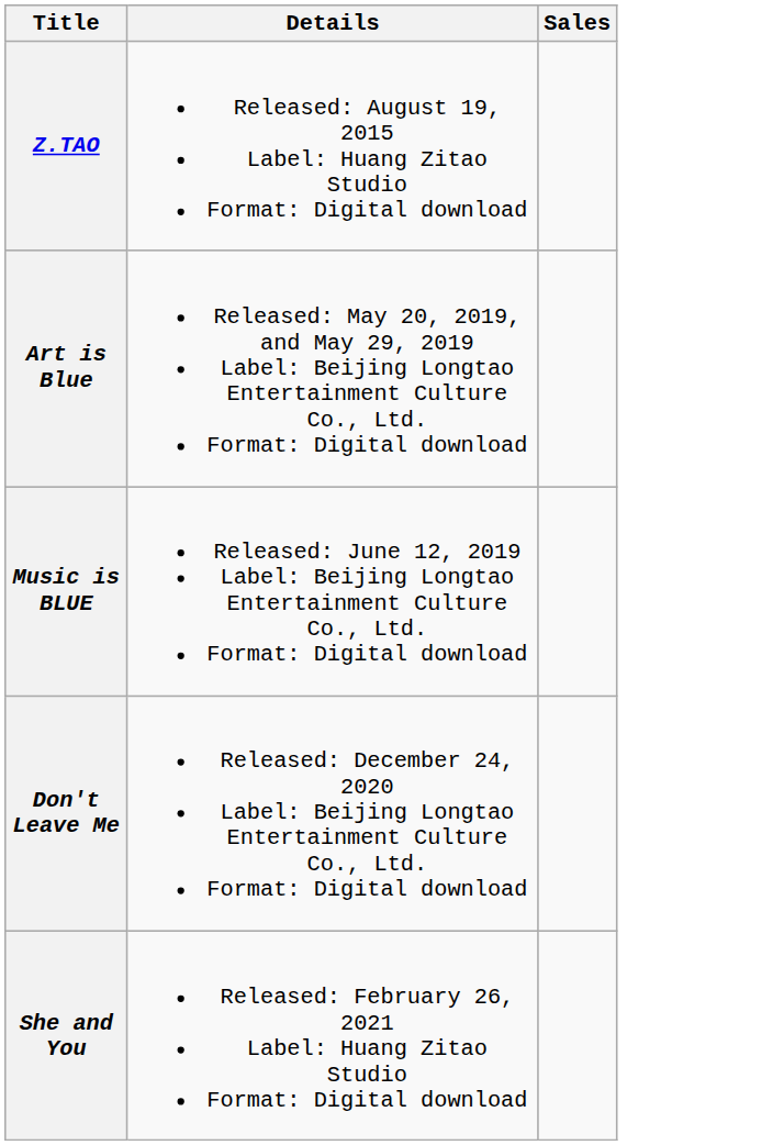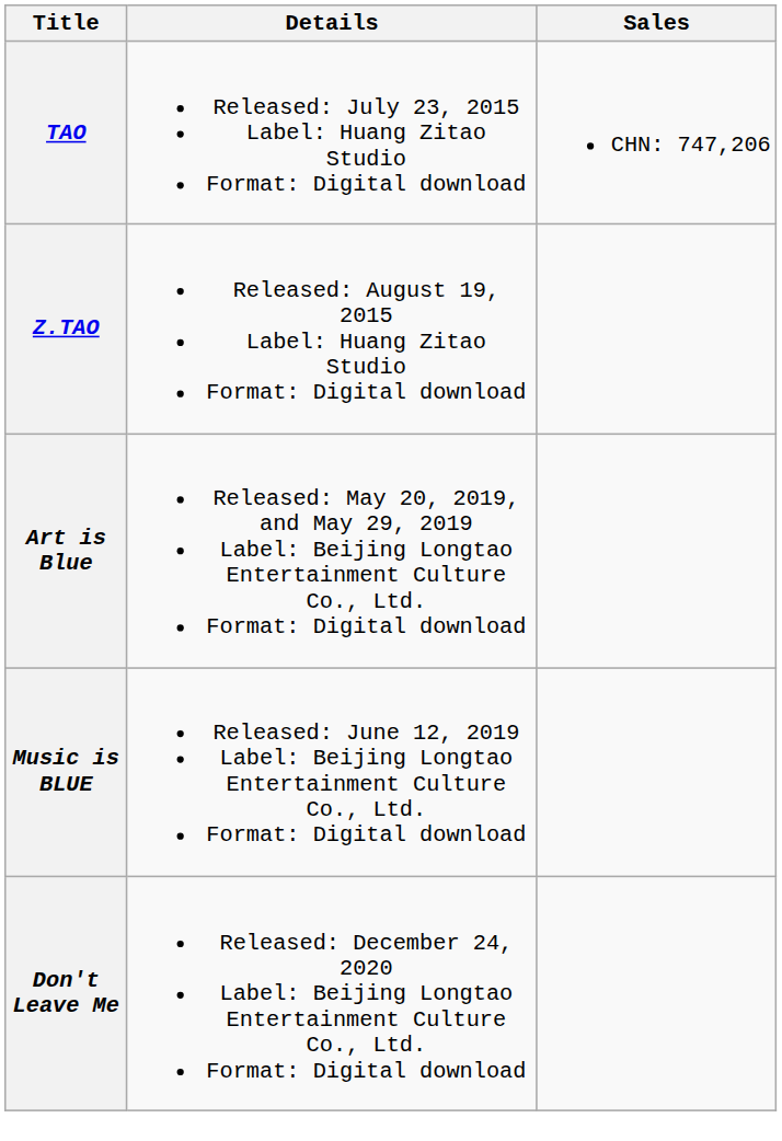 <table class="wikitable plainrowheaders" style="text-align:center;">
 <tr>
 <th scope="col" style="width:5em;">Title</th>
 <th scope="col" style="width:18em;">Details</th>
 <th scope="col">Sales</th>
+</tr>
+<tr>
+<th scope="row"><em><a href='#'>TAO</a></em></th>
+<td><br><ul><li>Released: July 23, 2015</li><li>Label: Huang Zitao Studio</li><li>Format: Digital download</li></ul></td>
+<td><br><ul><li>CHN: 747,206</li></ul></td>
 </tr>
 <tr>
 <th scope="row"><em><a href='#'>Z.TAO</a></em></th>
 <td><br><ul><li>Released: August 19, 2015</li><li>Label: Huang Zitao Studio</li><li>Format: Digital download</li></ul></td>
 <td></td>
 </tr>
 <tr>
 <th scope="row"><em>Art is Blue</em></th>
 <td><br><ul><li>Released: May 20, 2019, and May 29, 2019</li><li>Label: Beijing Longtao Entertainment Culture Co., Ltd.</li><li>Format: Digital download</li></ul></td>
 <td></td>
 </tr>
 <tr>
 <th scope=row><em>Music is BLUE</em> </th>
 <td><br><ul><li>Released: June 12, 2019</li><li>Label: Beijing Longtao Entertainment Culture Co., Ltd.</li><li>Format: Digital download</li></ul></td>
 <td></td>
 </tr>
 <tr>
 <th scope=row><em>Don't Leave Me</em> <br></th>
 <td><br><ul><li>Released: December 24, 2020</li><li>Label: Beijing Longtao Entertainment Culture Co., Ltd.</li><li>Format: Digital download</li></ul></td>
 <td></td>
 </tr>
-<tr>
-<th scope=row><em>She and You</em> <br></th>
-<td><br><ul><li>Released: February 26, 2021</li><li>Label: Huang Zitao Studio</li><li>Format: Digital download</li></ul></td>
-<td></td>
-</tr>
 </table>
